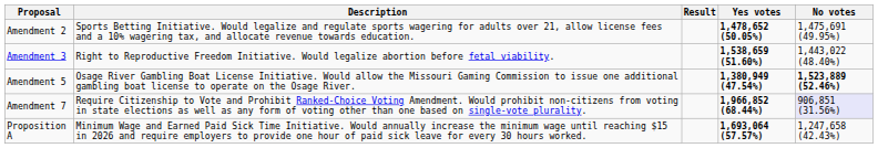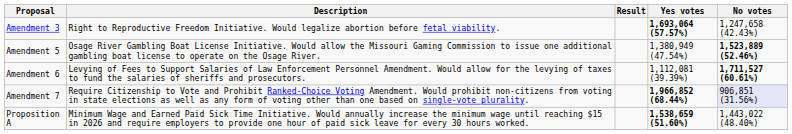 <table class="wikitable sortable" style="width:100%">
 <tr>
 <th class="unsortable" scope="col">Proposal</th>
 <th class="unsortable" scope="col">Description</th>
 <th scope="col">Result</th>
 <th scope="col">Yes votes</th>
 <th scope="col">No votes</th>
 </tr>
 <tr>
-<td>Amendment 2</td>
-<td>Sports Betting Initiative. Would legalize and regulate sports wagering for adults over 21, allow license fees and a 10% wagering tax, and allocate revenue towards education.</td>
-<td></td>
-<td><strong>1,478,652 (50.05%)</strong></td>
-<td>1,475,691 (49.95%)</td>
-</tr>
-<tr>
 <td><a href='#'>Amendment 3</a></td>
 <td>Right to Reproductive Freedom Initiative. Would legalize abortion before <a href='#'>fetal viability</a>.</td>
 <td></td>
-<td><strong>1,538,659 (51.60%)</strong></td>
-<td>1,443,022 (48.40%)</td>
+<td><strong>1,693,064 (57.57%)</strong></td>
+<td>1,247,658 (42.43%)</td>
 </tr>
 <tr>
 <td>Amendment 5</td>
 <td>Osage River Gambling Boat License Initiative. Would allow the Missouri Gaming Commission to issue one additional gambling boat license to operate on the Osage River.</td>
 <td></td>
-<td><strong>1,380,949 (47.54%)</strong></td>
+<td>1,380,949 (47.54%)</td>
 <td><strong>1,523,889 (52.46%)</strong></td>
+</tr>
+<tr>
+<td>Amendment 6</td>
+<td>Levying of Fees to Support Salaries of Law Enforcement Personnel Amendment. Would allow for the levying of taxes to fund the salaries of sheriffs and prosecutors.</td>
+<td></td>
+<td>1,112,081 (39.39%)</td>
+<td><strong>1,711,527 (60.61%)</strong></td>
 </tr>
 <tr>
 <td>Amendment 7</td>
 <td>Require Citizenship to Vote and Prohibit <a href='#'>Ranked-Choice Voting</a> Amendment. Would prohibit non-citizens from voting in state elections as well as any form of voting other than one based on <a href='#'>single-vote plurality</a>.</td>
 <td></td>
 <td><strong>1,966,852 (68.44%)</strong></td>
 <td style="background: lavender;">906,851 (31.56%)</td>
 </tr>
 <tr>
 <td>Proposition A</td>
 <td>Minimum Wage and Earned Paid Sick Time Initiative. Would annually increase the minimum wage until reaching $15 in 2026 and require employers to provide one hour of paid sick leave for every 30 hours worked.</td>
 <td></td>
-<td><strong>1,693,064 (57.57%)</strong></td>
-<td>1,247,658 (42.43%)</td>
+<td><strong>1,538,659 (51.60%)</strong></td>
+<td>1,443,022 (48.40%)</td>
 </tr>
 </table>
